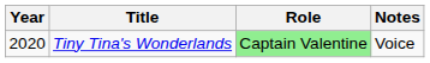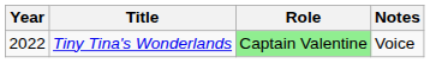 <table class="wikitable sortable">
 <tr>
 <th>Year</th>
 <th>Title</th>
 <th>Role</th>
 <th class="unsortable">Notes</th>
 </tr>
 <tr>
-<td>2020</td>
+<td>2022</td>
 <td><em><a href='#'>Tiny Tina's Wonderlands</a></em></td>
 <td style="background: lightgreen;">Captain Valentine</td>
 <td>Voice</td>
 </tr>
 </table>
